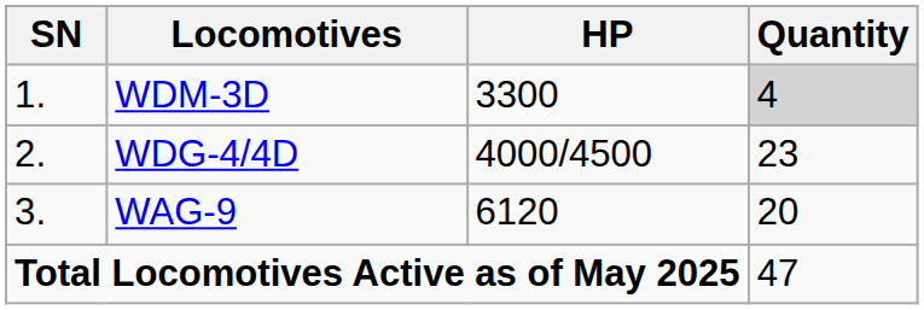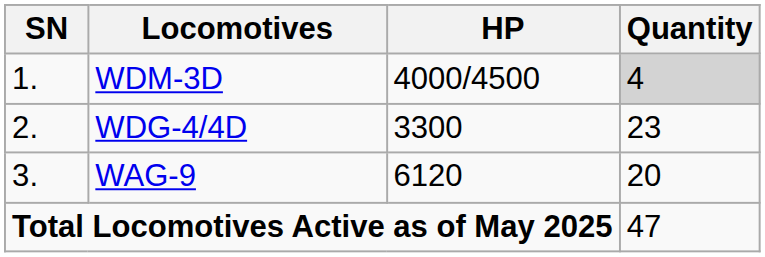 <table class="wikitable">
 <tr>
 <th>SN</th>
 <th>Locomotives</th>
 <th>HP</th>
 <th>Quantity</th>
 </tr>
 <tr>
 <td>1.</td>
 <td><a href='#'>WDM-3D</a></td>
-<td>3300</td>
+<td>4000/4500</td>
 <td style="background: lightgrey;">4</td>
 </tr>
 <tr>
 <td>2.</td>
 <td><a href='#'>WDG-4/4D</a></td>
-<td>4000/4500</td>
+<td>3300</td>
 <td>23</td>
 </tr>
 <tr>
 <td>3.</td>
 <td><a href='#'>WAG-9</a></td>
 <td>6120</td>
 <td>20</td>
 </tr>
 <tr>
 <td colspan="3"><strong>Total Locomotives Active as of May 2025</strong></td>
 <td>47</td>
 </tr>
 </table>
